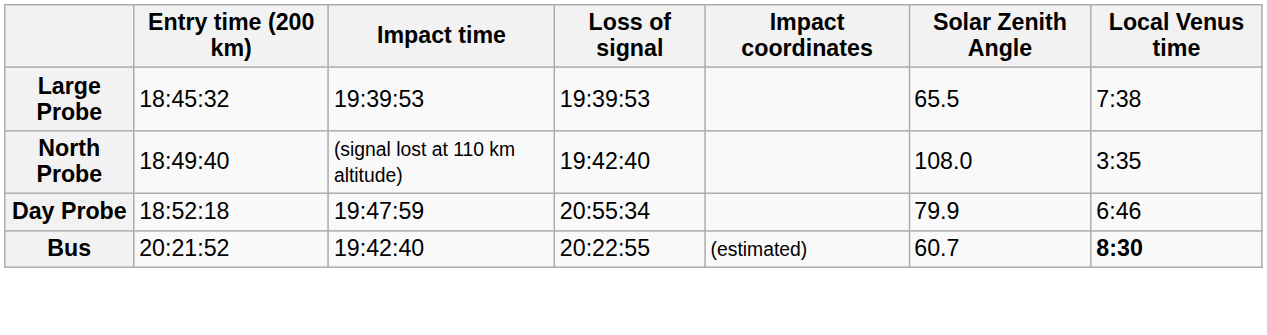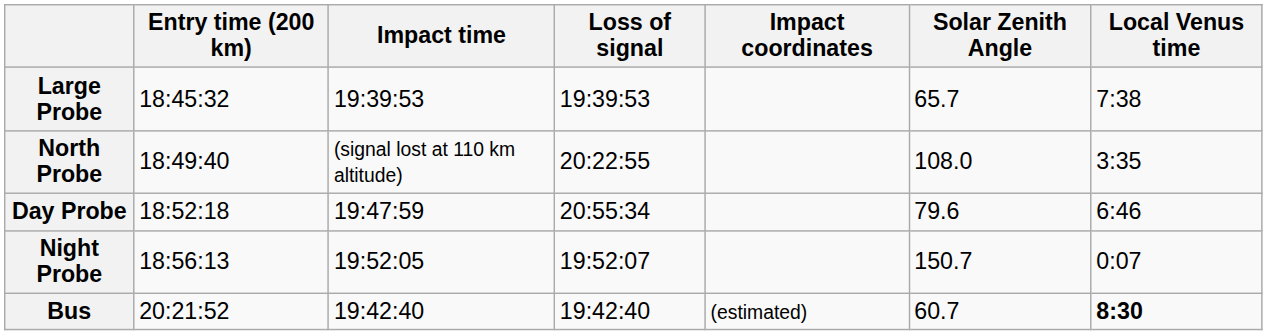 <table class="wikitable sortable">
 <tr>
 <th></th>
 <th>Entry time (200 km)</th>
 <th>Impact time</th>
 <th>Loss of signal</th>
 <th>Impact coordinates</th>
 <th>Solar Zenith Angle</th>
 <th>Local Venus time</th>
 </tr>
 <tr>
 <th>Large Probe</th>
 <td>18:45:32</td>
 <td>19:39:53</td>
 <td>19:39:53</td>
 <td></td>
-<td>65.5</td>
+<td>65.7</td>
 <td>7:38</td>
 </tr>
 <tr>
 <th>North Probe</th>
 <td>18:49:40</td>
 <td><small>(signal lost at 110 km altitude)</small></td>
-<td>19:42:40</td>
+<td>20:22:55</td>
 <td><br></td>
 <td>108.0</td>
 <td>3:35</td>
 </tr>
 <tr>
 <th>Day Probe</th>
 <td>18:52:18</td>
 <td>19:47:59</td>
 <td>20:55:34</td>
 <td><br></td>
-<td>79.9</td>
+<td>79.6</td>
 <td>6:46</td>
+</tr>
+<tr>
+<th>Night Probe</th>
+<td>18:56:13</td>
+<td>19:52:05</td>
+<td>19:52:07</td>
+<td></td>
+<td>150.7</td>
+<td>0:07</td>
 </tr>
 <tr>
 <th>Bus</th>
 <td>20:21:52</td>
 <td>19:42:40</td>
-<td>20:22:55</td>
+<td>19:42:40</td>
 <td> <small>(estimated)</small></td>
 <td>60.7</td>
 <td><strong>8:30</strong></td>
 </tr>
 </table>
